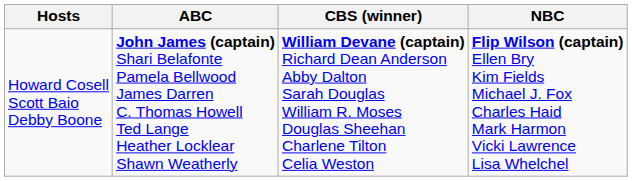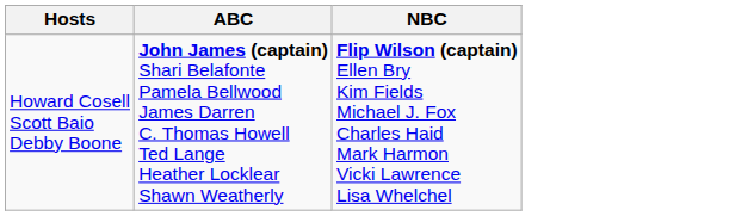 <table class="wikitable">
 <tr>
 <th>Hosts</th>
 <th>ABC</th>
-<th>CBS (winner)</th>
 <th>NBC</th>
 </tr>
 <tr>
 <td><a href='#'>Howard Cosell</a><br><a href='#'>Scott Baio</a><br><a href='#'>Debby Boone</a></td>
 <td><strong><a href='#'>John James</a> (captain)</strong><br><a href='#'>Shari Belafonte</a><br><a href='#'>Pamela Bellwood</a><br><a href='#'>James Darren</a><br><a href='#'>C. Thomas Howell</a><br><a href='#'>Ted Lange</a><br><a href='#'>Heather Locklear</a><br><a href='#'>Shawn Weatherly</a></td>
-<td><strong><a href='#'>William Devane</a> (captain)</strong><br><a href='#'>Richard Dean Anderson</a><br><a href='#'>Abby Dalton</a><br><a href='#'>Sarah Douglas</a><br><a href='#'>William R. Moses</a><br><a href='#'>Douglas Sheehan</a><br><a href='#'>Charlene Tilton</a><br><a href='#'>Celia Weston</a></td>
 <td><strong><a href='#'>Flip Wilson</a> (captain)</strong><br><a href='#'>Ellen Bry</a><br><a href='#'>Kim Fields</a><br><a href='#'>Michael J. Fox</a><br><a href='#'>Charles Haid</a><br><a href='#'>Mark Harmon</a><br><a href='#'>Vicki Lawrence</a><br><a href='#'>Lisa Whelchel</a></td>
 </tr>
 </table>
